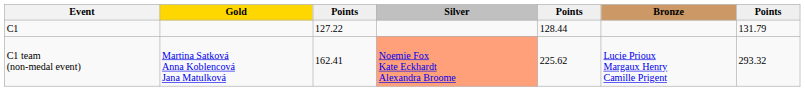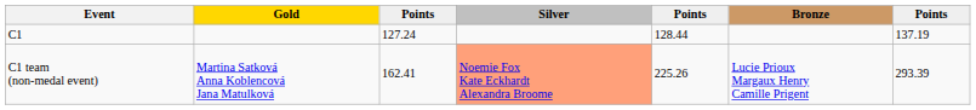 <table class="wikitable" width=100%>
 <tr>
 <th>Event</th>
 <td align=center bgcolor="gold"><strong>Gold</strong></td>
 <td align=center bgcolor="EFEFEF"><strong>Points</strong></td>
 <td align=center bgcolor="silver"><strong>Silver</strong></td>
 <td align=center bgcolor="EFEFEF"><strong>Points</strong></td>
 <td align=center bgcolor="CC9966"><strong>Bronze</strong></td>
 <td align=center bgcolor="EFEFEF"><strong>Points</strong></td>
 </tr>
 <tr>
 <td>C1</td>
 <td></td>
-<td>127.22</td>
+<td>127.24</td>
 <td></td>
 <td>128.44</td>
 <td></td>
-<td>131.79</td>
+<td>137.19</td>
 </tr>
 <tr>
 <td>C1 team<br>(non-medal event)</td>
 <td><br><a href='#'>Martina Satková</a><br><a href='#'>Anna Koblencová</a><br><a href='#'>Jana Matulková</a></td>
 <td>162.41</td>
 <td style="background: lightsalmon;"><br><a href='#'>Noemie Fox</a><br><a href='#'>Kate Eckhardt</a><br><a href='#'>Alexandra Broome</a></td>
-<td>225.62</td>
+<td>225.26</td>
 <td><br><a href='#'>Lucie Prioux</a><br><a href='#'>Margaux Henry</a><br><a href='#'>Camille Prigent</a></td>
-<td>293.32</td>
+<td>293.39</td>
 </tr>
 </table>
